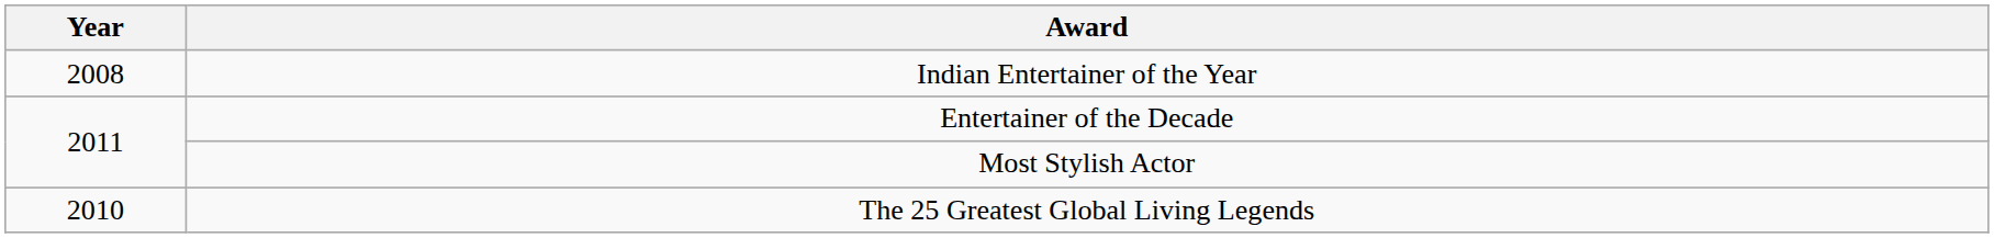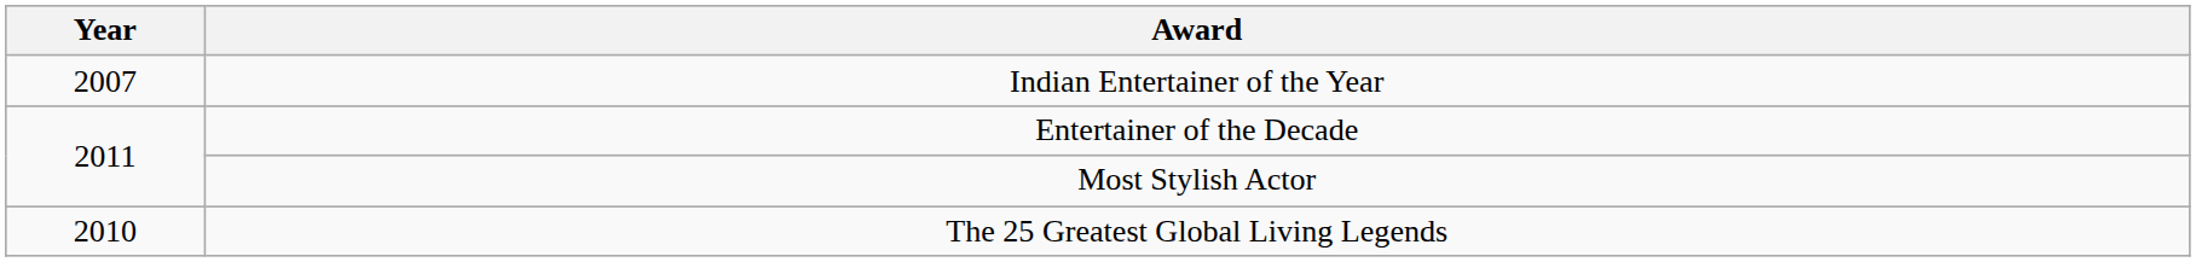 <table class="wikitable sortable" style="width:70%;">
 <tr>
 <th width=5%>Year</th>
 <th style="width:50%;">Award</th>
 </tr>
 <tr>
-<td style="text-align:center;">2008</td>
+<td style="text-align:center;">2007</td>
 <td style="text-align:center;">Indian Entertainer of the Year</td>
 </tr>
 <tr>
 <td rowspan="2" style="text-align:center;">2011</td>
 <td style="text-align:center;">Entertainer of the Decade</td>
 </tr>
 <tr>
 <td style="text-align:center;">Most Stylish Actor</td>
 </tr>
 <tr>
 <td style="text-align:center;">2010</td>
 <td style="text-align:center;">The 25 Greatest Global Living Legends</td>
 </tr>
 </table>
